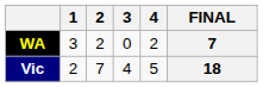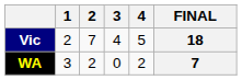 <table class=wikitable style="width:20%;15%;15%;15%;15%;20%">
 <tr>
 <th></th>
 <th>1</th>
 <th>2</th>
 <th>3</th>
 <th>4</th>
 <th>FINAL</th>
 </tr>
 <tr>
+<th style="background:navy; color:white">Vic</th>
+<td align=center>2</td>
+<td align=center>7</td>
+<td align=center>4</td>
+<td align=center>5</td>
+<th>18</th>
+</tr>
+<tr>
 <th style="background:black; color:yellow">WA</th>
 <td align=center>3</td>
 <td align=center>2</td>
 <td align=center>0</td>
 <td align=center>2</td>
 <th>7</th>
 </tr>
-<tr>
-<th style="background:navy; color:white">Vic</th>
-<td align=center>2</td>
-<td align=center>7</td>
-<td align=center>4</td>
-<td align=center>5</td>
-<th>18</th>
-</tr>
 </table>
